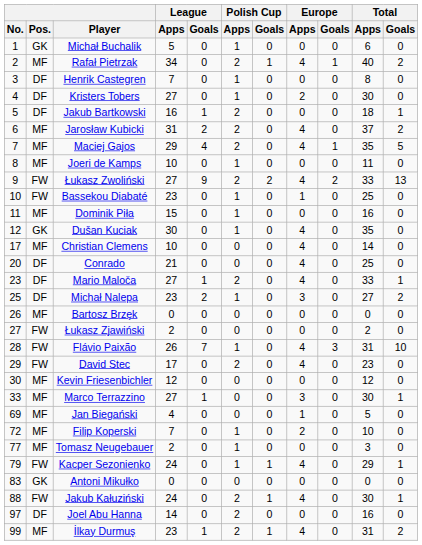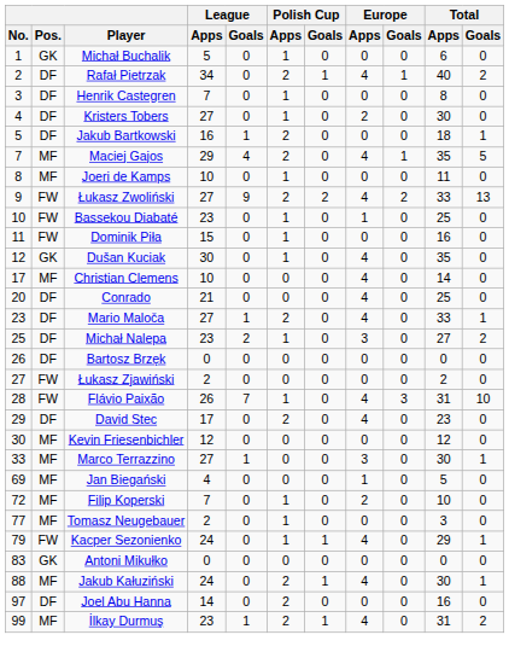 <table class="wikitable" style="text-align: center">
 <tr>
 <th colspan="3"></th>
 <th colspan="2">League</th>
 <th colspan="2">Polish Cup</th>
 <th colspan="2">Europe</th>
 <th colspan="2">Total</th>
 </tr>
 <tr>
 <th>No.</th>
 <th>Pos.</th>
 <th>Player</th>
 <th>Apps</th>
 <th>Goals</th>
 <th>Apps</th>
 <th>Goals</th>
 <th>Apps</th>
 <th>Goals</th>
 <th>Apps</th>
 <th>Goals</th>
 </tr>
 <tr>
 <td>1</td>
 <td>GK</td>
 <td><a href='#'>Michał Buchalik</a></td>
 <td>5</td>
 <td>0</td>
 <td>1</td>
 <td>0</td>
 <td>0</td>
 <td>0</td>
 <td>6</td>
 <td>0</td>
 </tr>
 <tr>
 <td>2</td>
-<td>MF</td>
+<td>DF</td>
 <td><a href='#'>Rafał Pietrzak</a></td>
 <td>34</td>
 <td>0</td>
 <td>2</td>
 <td>1</td>
 <td>4</td>
 <td>1</td>
 <td>40</td>
 <td>2</td>
 </tr>
 <tr>
 <td>3</td>
 <td>DF</td>
 <td><a href='#'>Henrik Castegren</a></td>
 <td>7</td>
 <td>0</td>
 <td>1</td>
 <td>0</td>
 <td>0</td>
 <td>0</td>
 <td>8</td>
 <td>0</td>
 </tr>
 <tr>
 <td>4</td>
 <td>DF</td>
 <td><a href='#'>Kristers Tobers</a></td>
 <td>27</td>
 <td>0</td>
 <td>1</td>
 <td>0</td>
 <td>2</td>
 <td>0</td>
 <td>30</td>
 <td>0</td>
 </tr>
 <tr>
 <td>5</td>
 <td>DF</td>
 <td><a href='#'>Jakub Bartkowski</a></td>
 <td>16</td>
 <td>1</td>
 <td>2</td>
 <td>0</td>
 <td>0</td>
 <td>0</td>
 <td>18</td>
 <td>1</td>
-</tr>
-<tr>
-<td>6</td>
-<td>MF</td>
-<td><a href='#'>Jarosław Kubicki</a></td>
-<td>31</td>
-<td>2</td>
-<td>2</td>
-<td>0</td>
-<td>4</td>
-<td>0</td>
-<td>37</td>
-<td>2</td>
 </tr>
 <tr>
 <td>7</td>
 <td>MF</td>
 <td><a href='#'>Maciej Gajos</a></td>
 <td>29</td>
 <td>4</td>
 <td>2</td>
 <td>0</td>
 <td>4</td>
 <td>1</td>
 <td>35</td>
 <td>5</td>
 </tr>
 <tr>
 <td>8</td>
 <td>MF</td>
 <td><a href='#'>Joeri de Kamps</a></td>
 <td>10</td>
 <td>0</td>
 <td>1</td>
 <td>0</td>
 <td>0</td>
 <td>0</td>
 <td>11</td>
 <td>0</td>
 </tr>
 <tr>
 <td>9</td>
 <td>FW</td>
 <td><a href='#'>Łukasz Zwoliński</a></td>
 <td>27</td>
 <td>9</td>
 <td>2</td>
 <td>2</td>
 <td>4</td>
 <td>2</td>
 <td>33</td>
 <td>13</td>
 </tr>
 <tr>
 <td>10</td>
 <td>FW</td>
 <td><a href='#'>Bassekou Diabaté</a></td>
 <td>23</td>
 <td>0</td>
 <td>1</td>
 <td>0</td>
 <td>1</td>
 <td>0</td>
 <td>25</td>
 <td>0</td>
 </tr>
 <tr>
 <td>11</td>
-<td>MF</td>
+<td>FW</td>
 <td><a href='#'>Dominik Piła</a></td>
 <td>15</td>
 <td>0</td>
 <td>1</td>
 <td>0</td>
 <td>0</td>
 <td>0</td>
 <td>16</td>
 <td>0</td>
 </tr>
 <tr>
 <td>12</td>
 <td>GK</td>
 <td><a href='#'>Dušan Kuciak</a></td>
 <td>30</td>
 <td>0</td>
 <td>1</td>
 <td>0</td>
 <td>4</td>
 <td>0</td>
 <td>35</td>
 <td>0</td>
 </tr>
 <tr>
 <td>17</td>
 <td>MF</td>
 <td><a href='#'>Christian Clemens</a></td>
 <td>10</td>
 <td>0</td>
 <td>0</td>
 <td>0</td>
 <td>4</td>
 <td>0</td>
 <td>14</td>
 <td>0</td>
 </tr>
 <tr>
 <td>20</td>
 <td>DF</td>
 <td><a href='#'>Conrado</a></td>
 <td>21</td>
 <td>0</td>
 <td>0</td>
 <td>0</td>
 <td>4</td>
 <td>0</td>
 <td>25</td>
 <td>0</td>
 </tr>
 <tr>
 <td>23</td>
 <td>DF</td>
 <td><a href='#'>Mario Maloča</a></td>
 <td>27</td>
 <td>1</td>
 <td>2</td>
 <td>0</td>
 <td>4</td>
 <td>0</td>
 <td>33</td>
 <td>1</td>
 </tr>
 <tr>
 <td>25</td>
 <td>DF</td>
 <td><a href='#'>Michał Nalepa</a></td>
 <td>23</td>
 <td>2</td>
 <td>1</td>
 <td>0</td>
 <td>3</td>
 <td>0</td>
 <td>27</td>
 <td>2</td>
 </tr>
 <tr>
 <td>26</td>
-<td>MF</td>
+<td>DF</td>
 <td><a href='#'>Bartosz Brzęk</a></td>
 <td>0</td>
 <td>0</td>
 <td>0</td>
 <td>0</td>
 <td>0</td>
 <td>0</td>
 <td>0</td>
 <td>0</td>
 </tr>
 <tr>
 <td>27</td>
 <td>FW</td>
 <td><a href='#'>Łukasz Zjawiński</a></td>
 <td>2</td>
 <td>0</td>
 <td>0</td>
 <td>0</td>
 <td>0</td>
 <td>0</td>
 <td>2</td>
 <td>0</td>
 </tr>
 <tr>
 <td>28</td>
 <td>FW</td>
 <td><a href='#'>Flávio Paixão</a></td>
 <td>26</td>
 <td>7</td>
 <td>1</td>
 <td>0</td>
 <td>4</td>
 <td>3</td>
 <td>31</td>
 <td>10</td>
 </tr>
 <tr>
 <td>29</td>
-<td>FW</td>
+<td>DF</td>
 <td><a href='#'>David Stec</a></td>
 <td>17</td>
 <td>0</td>
 <td>2</td>
 <td>0</td>
 <td>4</td>
 <td>0</td>
 <td>23</td>
 <td>0</td>
 </tr>
 <tr>
 <td>30</td>
 <td>MF</td>
 <td><a href='#'>Kevin Friesenbichler</a></td>
 <td>12</td>
 <td>0</td>
 <td>0</td>
 <td>0</td>
 <td>0</td>
 <td>0</td>
 <td>12</td>
 <td>0</td>
 </tr>
 <tr>
 <td>33</td>
 <td>MF</td>
 <td><a href='#'>Marco Terrazzino</a></td>
 <td>27</td>
 <td>1</td>
 <td>0</td>
 <td>0</td>
 <td>3</td>
 <td>0</td>
 <td>30</td>
 <td>1</td>
 </tr>
 <tr>
 <td>69</td>
 <td>MF</td>
 <td><a href='#'>Jan Biegański</a></td>
 <td>4</td>
 <td>0</td>
 <td>0</td>
 <td>0</td>
 <td>1</td>
 <td>0</td>
 <td>5</td>
 <td>0</td>
 </tr>
 <tr>
 <td>72</td>
 <td>MF</td>
 <td><a href='#'>Filip Koperski</a></td>
 <td>7</td>
 <td>0</td>
 <td>1</td>
 <td>0</td>
 <td>2</td>
 <td>0</td>
 <td>10</td>
 <td>0</td>
 </tr>
 <tr>
 <td>77</td>
 <td>MF</td>
 <td><a href='#'>Tomasz Neugebauer</a></td>
 <td>2</td>
 <td>0</td>
 <td>1</td>
 <td>0</td>
 <td>0</td>
 <td>0</td>
 <td>3</td>
 <td>0</td>
 </tr>
 <tr>
 <td>79</td>
 <td>FW</td>
 <td><a href='#'>Kacper Sezonienko</a></td>
 <td>24</td>
 <td>0</td>
 <td>1</td>
 <td>1</td>
 <td>4</td>
 <td>0</td>
 <td>29</td>
 <td>1</td>
 </tr>
 <tr>
 <td>83</td>
 <td>GK</td>
 <td><a href='#'>Antoni Mikułko</a></td>
 <td>0</td>
 <td>0</td>
 <td>0</td>
 <td>0</td>
 <td>0</td>
 <td>0</td>
 <td>0</td>
 <td>0</td>
 </tr>
 <tr>
 <td>88</td>
-<td>FW</td>
+<td>MF</td>
 <td><a href='#'>Jakub Kałuziński</a></td>
 <td>24</td>
 <td>0</td>
 <td>2</td>
 <td>1</td>
 <td>4</td>
 <td>0</td>
 <td>30</td>
 <td>1</td>
 </tr>
 <tr>
 <td>97</td>
 <td>DF</td>
 <td><a href='#'>Joel Abu Hanna</a></td>
 <td>14</td>
 <td>0</td>
 <td>2</td>
 <td>0</td>
 <td>0</td>
 <td>0</td>
 <td>16</td>
 <td>0</td>
 </tr>
 <tr>
 <td>99</td>
 <td>MF</td>
 <td><a href='#'>İlkay Durmuş</a></td>
 <td>23</td>
 <td>1</td>
 <td>2</td>
 <td>1</td>
 <td>4</td>
 <td>0</td>
 <td>31</td>
 <td>2</td>
 </tr>
 </table>
